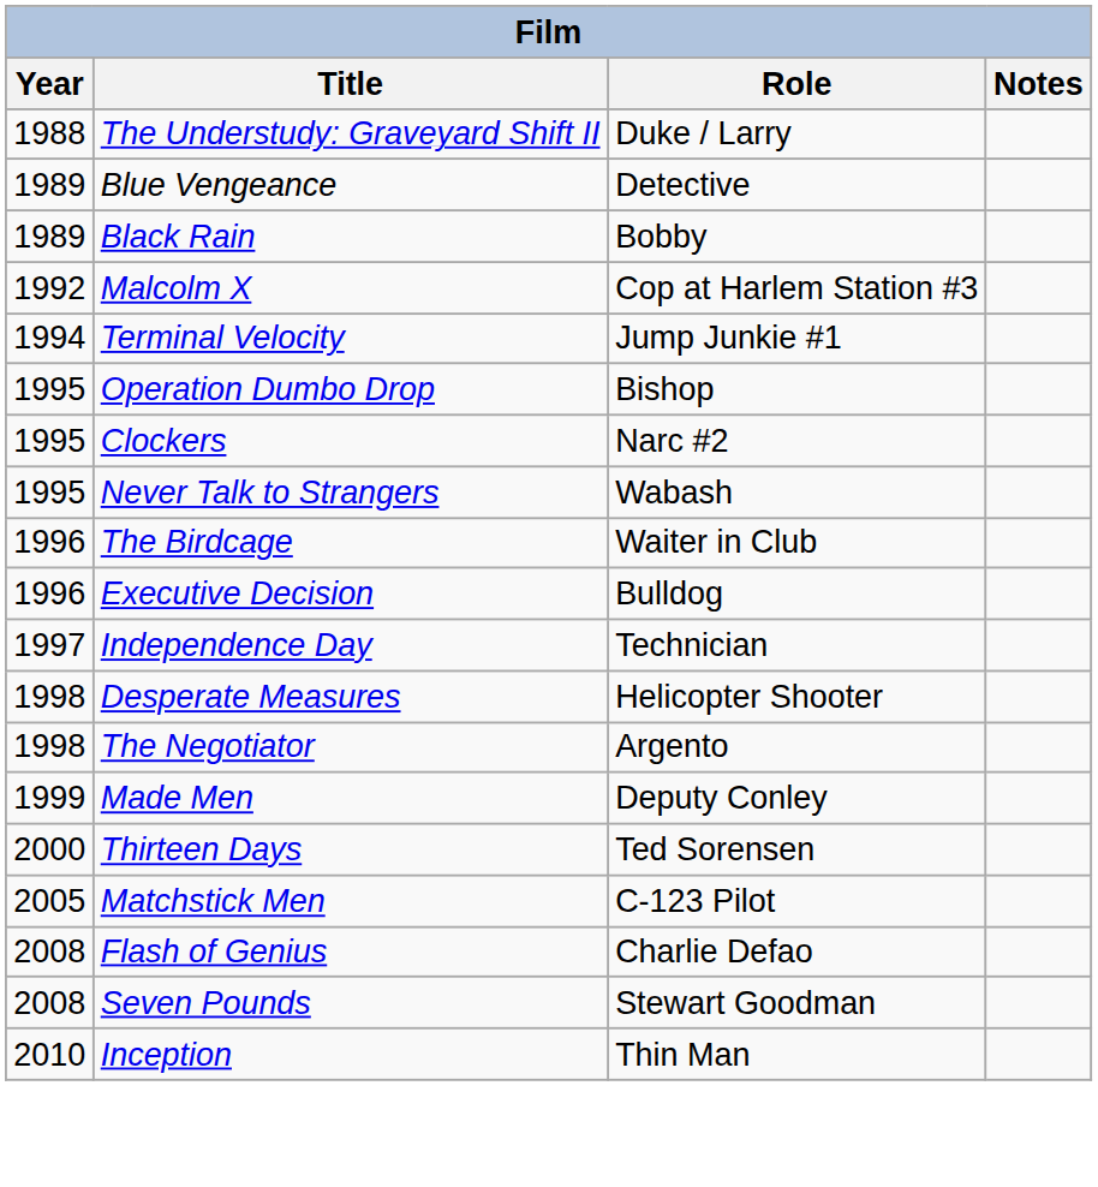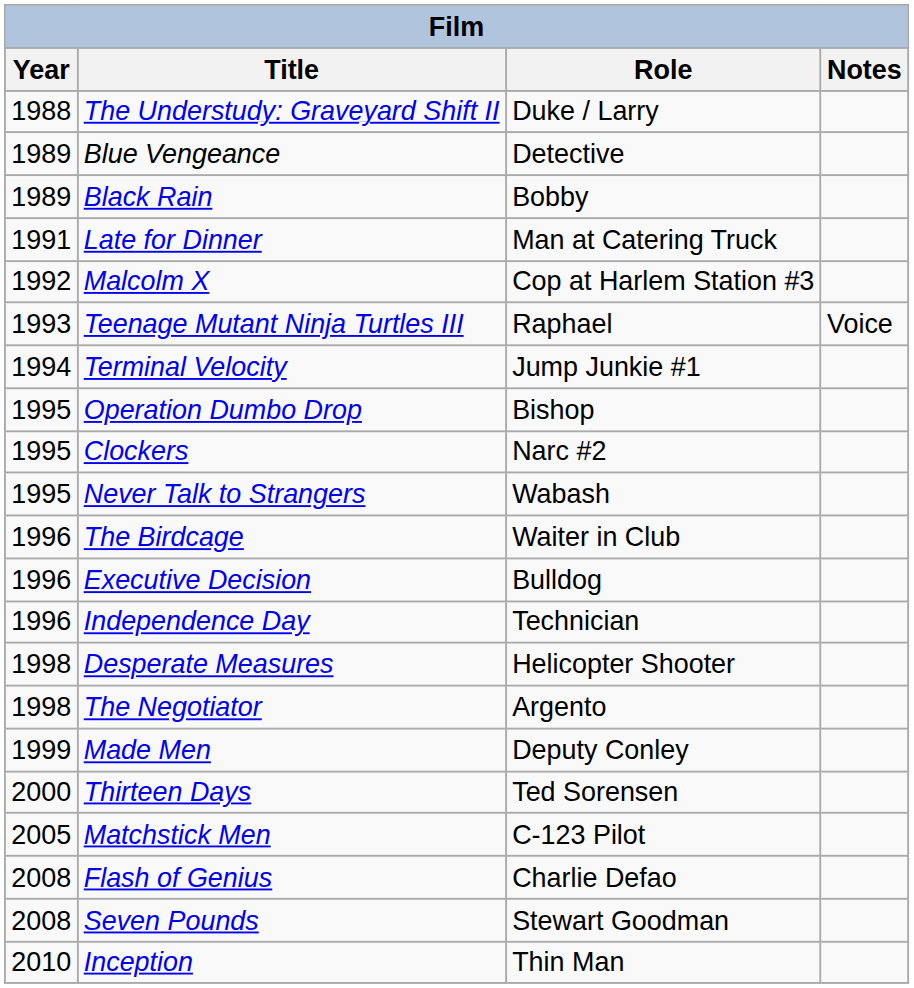 <table class="wikitable" style="font-size: 90%;">
 <tr>
 <th colspan="4" style="background: LightSteelBlue;">Film</th>
 </tr>
 <tr>
 <th>Year</th>
 <th>Title</th>
 <th>Role</th>
 <th>Notes</th>
 </tr>
 <tr>
 <td>1988</td>
 <td><em><a href='#'>The Understudy: Graveyard Shift II</a></em></td>
 <td>Duke / Larry</td>
 <td></td>
 </tr>
 <tr>
 <td>1989</td>
 <td><em>Blue Vengeance</em></td>
 <td>Detective</td>
 <td></td>
 </tr>
 <tr>
 <td>1989</td>
 <td><em><a href='#'>Black Rain</a></em></td>
 <td>Bobby</td>
 <td></td>
 </tr>
 <tr>
+<td>1991</td>
+<td><em><a href='#'>Late for Dinner</a></em></td>
+<td>Man at Catering Truck</td>
+<td></td>
+</tr>
+<tr>
 <td>1992</td>
 <td><em><a href='#'>Malcolm X</a></em></td>
 <td>Cop at Harlem Station #3</td>
 <td></td>
+</tr>
+<tr>
+<td>1993</td>
+<td><em><a href='#'>Teenage Mutant Ninja Turtles III</a></em></td>
+<td>Raphael</td>
+<td>Voice</td>
 </tr>
 <tr>
 <td>1994</td>
 <td><em><a href='#'>Terminal Velocity</a></em></td>
 <td>Jump Junkie #1</td>
 <td></td>
 </tr>
 <tr>
 <td>1995</td>
 <td><em><a href='#'>Operation Dumbo Drop</a></em></td>
 <td>Bishop</td>
 <td></td>
 </tr>
 <tr>
 <td>1995</td>
 <td><em><a href='#'>Clockers</a></em></td>
 <td>Narc #2</td>
 <td></td>
 </tr>
 <tr>
 <td>1995</td>
 <td><em><a href='#'>Never Talk to Strangers</a></em></td>
 <td>Wabash</td>
 <td></td>
 </tr>
 <tr>
 <td>1996</td>
 <td><em><a href='#'>The Birdcage</a></em></td>
 <td>Waiter in Club</td>
 <td></td>
 </tr>
 <tr>
 <td>1996</td>
 <td><em><a href='#'>Executive Decision</a></em></td>
 <td>Bulldog</td>
 <td></td>
 </tr>
 <tr>
-<td>1997</td>
+<td>1996</td>
 <td><em><a href='#'>Independence Day</a></em></td>
 <td>Technician</td>
 <td></td>
 </tr>
 <tr>
 <td>1998</td>
 <td><em><a href='#'>Desperate Measures</a></em></td>
 <td>Helicopter Shooter</td>
 <td></td>
 </tr>
 <tr>
 <td>1998</td>
 <td><em><a href='#'>The Negotiator</a></em></td>
 <td>Argento</td>
 <td></td>
 </tr>
 <tr>
 <td>1999</td>
 <td><em><a href='#'>Made Men</a></em></td>
 <td>Deputy Conley</td>
 <td></td>
 </tr>
 <tr>
 <td>2000</td>
 <td><em><a href='#'>Thirteen Days</a></em></td>
 <td>Ted Sorensen</td>
 <td></td>
 </tr>
 <tr>
 <td>2005</td>
 <td><em><a href='#'>Matchstick Men</a></em></td>
 <td>C-123 Pilot</td>
 <td></td>
 </tr>
 <tr>
 <td>2008</td>
 <td><em><a href='#'>Flash of Genius</a></em></td>
 <td>Charlie Defao</td>
 <td></td>
 </tr>
 <tr>
 <td>2008</td>
 <td><em><a href='#'>Seven Pounds</a></em></td>
 <td>Stewart Goodman</td>
 <td></td>
 </tr>
 <tr>
 <td>2010</td>
 <td><em><a href='#'>Inception</a></em></td>
 <td>Thin Man</td>
 <td></td>
 </tr>
 </table>
